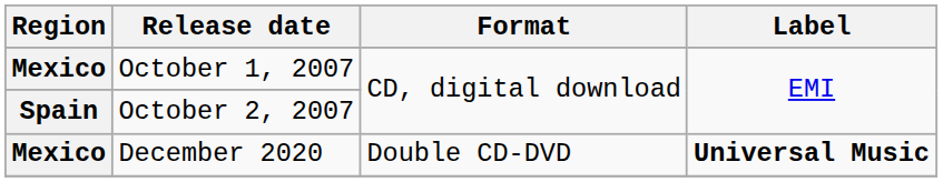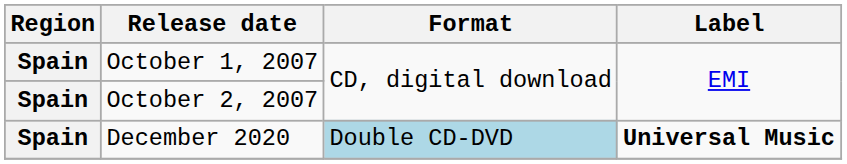 <table class="wikitable plainrowheaders">
 <tr>
 <th scope="col">Region</th>
 <th scope="col">Release date</th>
 <th scope="col">Format</th>
 <th scope="col">Label</th>
 </tr>
 <tr>
-<th rowspan="1">Mexico</th>
+<th rowspan="1">Spain</th>
 <td rowspan="1">October 1, 2007</td>
 <td rowspan="2">CD, digital download</td>
 <td rowspan="2" style="text-align:center;"><a href='#'>EMI</a></td>
 </tr>
 <tr>
 <th rowspan="1">Spain</th>
 <td rowspan="1">October 2, 2007</td>
 </tr>
 <tr>
-<th>Mexico</th>
+<th rowspan="1">Spain</th>
 <td style="text-align:left;">December 2020</td>
-<td>Double CD-DVD</td>
+<td style="background: lightblue;">Double CD-DVD</td>
 <td><strong>Universal Music</strong></td>
 </tr>
 <tr>
 </tr>
 </table>
